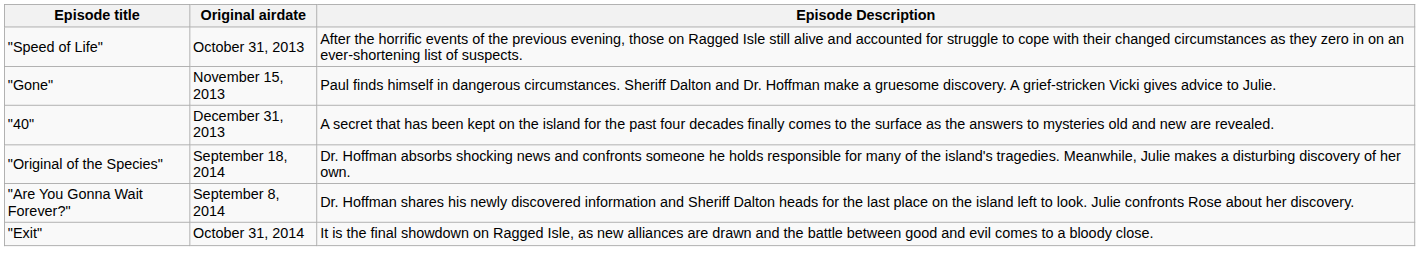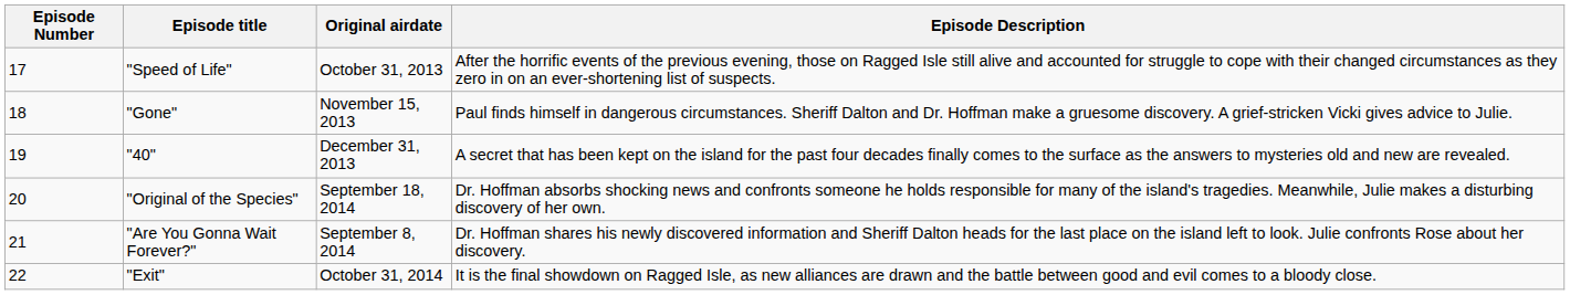 <table class="wikitable">
 <tr>
+<th>Episode Number</th>
 <th>Episode title</th>
 <th>Original airdate</th>
 <th>Episode Description</th>
 </tr>
 <tr>
+<td>17</td>
 <td>"Speed of Life"</td>
 <td>October 31, 2013</td>
 <td>After the horrific events of the previous evening, those on Ragged Isle still alive and accounted for struggle to cope with their changed circumstances as they zero in on an ever-shortening list of suspects.</td>
 </tr>
 <tr>
+<td>18</td>
 <td>"Gone"</td>
 <td>November 15, 2013</td>
 <td>Paul finds himself in dangerous circumstances. Sheriff Dalton and Dr. Hoffman make a gruesome discovery. A grief-stricken Vicki gives advice to Julie.</td>
 </tr>
 <tr>
+<td>19</td>
 <td>"40"</td>
 <td>December 31, 2013</td>
 <td>A secret that has been kept on the island for the past four decades finally comes to the surface as the answers to mysteries old and new are revealed.</td>
 </tr>
 <tr>
+<td>20</td>
 <td>"Original of the Species"</td>
 <td>September 18, 2014</td>
 <td>Dr. Hoffman absorbs shocking news and confronts someone he holds responsible for many of the island's tragedies. Meanwhile, Julie makes a disturbing discovery of her own.</td>
 </tr>
 <tr>
+<td>21</td>
 <td>"Are You Gonna Wait Forever?"</td>
 <td>September 8, 2014</td>
 <td>Dr. Hoffman shares his newly discovered information and Sheriff Dalton heads for the last place on the island left to look. Julie confronts Rose about her discovery.</td>
 </tr>
 <tr>
+<td>22</td>
 <td>"Exit"</td>
 <td>October 31, 2014</td>
 <td>It is the final showdown on Ragged Isle, as new alliances are drawn and the battle between good and evil comes to a bloody close.</td>
 </tr>
 </table>
